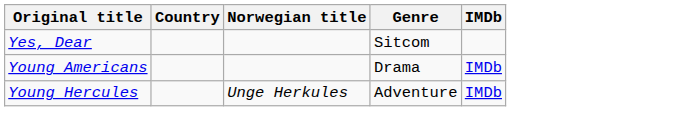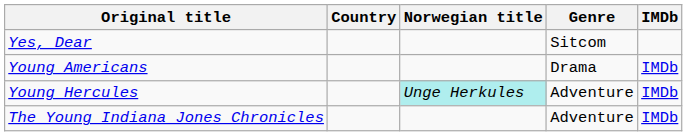 <table class="wikitable">
 <tr>
 <th>Original title</th>
 <th>Country</th>
 <th>Norwegian title</th>
 <th>Genre</th>
 <th>IMDb</th>
 </tr>
 <tr>
 <td><em><a href='#'>Yes, Dear</a></em></td>
 <td></td>
 <td></td>
 <td>Sitcom</td>
 </tr>
 <tr>
 <td><em><a href='#'>Young Americans</a></em></td>
 <td></td>
 <td></td>
 <td>Drama</td>
 <td><a href='#'>IMDb</a></td>
 </tr>
 <tr>
 <td><em><a href='#'>Young Hercules</a></em></td>
 <td></td>
-<td><em>Unge Herkules</em></td>
+<td style="background: paleturquoise;"><em>Unge Herkules</em></td>
+<td>Adventure</td>
+<td><a href='#'>IMDb</a></td>
+</tr>
+<tr>
+<td><em><a href='#'>The Young Indiana Jones Chronicles</a></em></td>
+<td></td>
+<td></td>
 <td>Adventure</td>
 <td><a href='#'>IMDb</a></td>
 </tr>
 </table>
